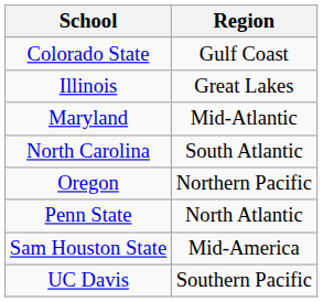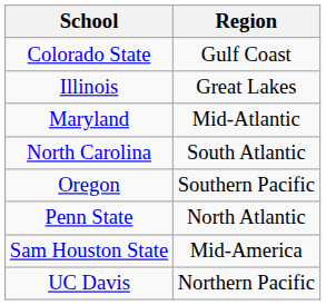 <table class="wikitable">
 <tr align="center">
 <th>School</th>
 <th>Region</th>
 </tr>
 <tr align="center">
 <td><a href='#'>Colorado State</a></td>
 <td>Gulf Coast</td>
 </tr>
 <tr align="center">
 <td><a href='#'>Illinois</a></td>
 <td>Great Lakes</td>
 </tr>
 <tr align="center">
 <td><a href='#'>Maryland</a></td>
 <td>Mid-Atlantic</td>
 </tr>
 <tr align="center">
 <td><a href='#'>North Carolina</a></td>
 <td>South Atlantic</td>
 </tr>
 <tr align="center">
 <td><a href='#'>Oregon</a></td>
-<td>Northern Pacific</td>
+<td>Southern Pacific</td>
 </tr>
 <tr align="center">
 <td><a href='#'>Penn State</a></td>
 <td>North Atlantic</td>
 </tr>
 <tr align="center">
 <td><a href='#'>Sam Houston State</a></td>
 <td>Mid-America</td>
 </tr>
 <tr align="center">
 <td><a href='#'>UC Davis</a></td>
-<td>Southern Pacific</td>
+<td>Northern Pacific</td>
 </tr>
 </table>
